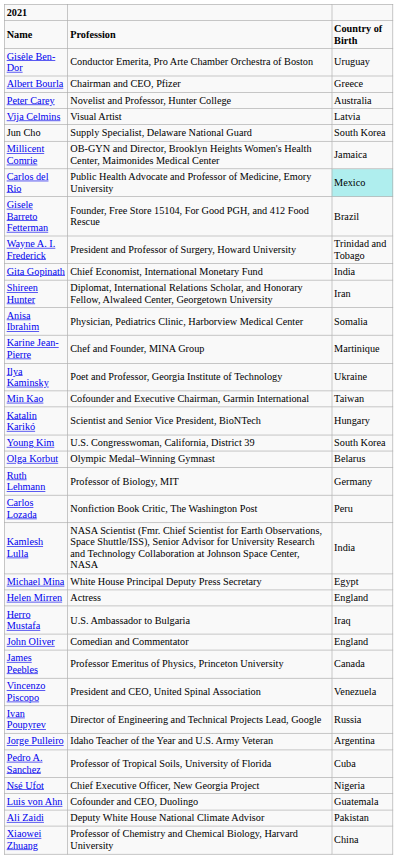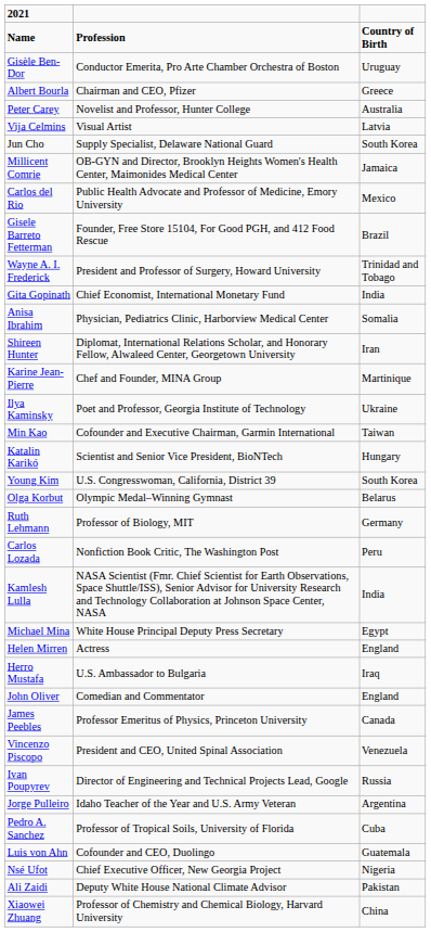 <table class="wikitable">
 <tr>
 <td><strong>2021</strong></td>
 <td></td>
 <td></td>
 </tr>
 <tr>
 <td><strong>Name</strong></td>
 <td><strong>Profession</strong></td>
 <td><strong>Country of Birth</strong></td>
 </tr>
 <tr>
 <td><a href='#'>Gisèle Ben-Dor</a></td>
 <td>Conductor Emerita, Pro Arte Chamber Orchestra of Boston</td>
 <td>Uruguay</td>
 </tr>
 <tr>
 <td><a href='#'>Albert Bourla</a></td>
 <td>Chairman and CEO, Pfizer</td>
 <td>Greece</td>
 </tr>
 <tr>
 <td><a href='#'>Peter Carey</a></td>
 <td>Novelist and Professor, Hunter College</td>
 <td>Australia</td>
 </tr>
 <tr>
 <td><a href='#'>Vija Celmins</a></td>
 <td>Visual Artist</td>
 <td>Latvia</td>
 </tr>
 <tr>
 <td>Jun Cho</td>
 <td>Supply Specialist, Delaware National Guard</td>
 <td>South Korea</td>
 </tr>
 <tr>
 <td><a href='#'>Millicent Comrie</a></td>
 <td>OB-GYN and Director, Brooklyn Heights Women's Health Center, Maimonides Medical Center</td>
 <td>Jamaica</td>
 </tr>
 <tr>
 <td><a href='#'>Carlos del Rio</a></td>
 <td>Public Health Advocate and Professor of Medicine, Emory University</td>
-<td style="background: paleturquoise;">Mexico</td>
+<td>Mexico</td>
 </tr>
 <tr>
 <td><a href='#'>Gisele Barreto Fetterman</a></td>
 <td>Founder, Free Store 15104, For Good PGH, and 412 Food Rescue</td>
 <td>Brazil</td>
 </tr>
 <tr>
 <td><a href='#'>Wayne A. I. Frederick</a></td>
 <td>President and Professor of Surgery, Howard University</td>
 <td>Trinidad and Tobago</td>
 </tr>
 <tr>
 <td><a href='#'>Gita Gopinath</a></td>
 <td>Chief Economist, International Monetary Fund</td>
 <td>India</td>
 </tr>
 <tr>
+<td><a href='#'>Anisa Ibrahim</a></td>
+<td>Physician, Pediatrics Clinic, Harborview Medical Center</td>
+<td>Somalia</td>
+</tr>
+<tr>
 <td><a href='#'>Shireen Hunter</a></td>
 <td>Diplomat, International Relations Scholar, and Honorary Fellow, Alwaleed Center, Georgetown University</td>
 <td>Iran</td>
-</tr>
-<tr>
-<td><a href='#'>Anisa Ibrahim</a></td>
-<td>Physician, Pediatrics Clinic, Harborview Medical Center</td>
-<td>Somalia</td>
 </tr>
 <tr>
 <td><a href='#'>Karine Jean-Pierre</a></td>
 <td>Chef and Founder, MINA Group</td>
 <td>Martinique</td>
 </tr>
 <tr>
 <td><a href='#'>Ilya Kaminsky</a></td>
 <td>Poet and Professor, Georgia Institute of Technology</td>
 <td>Ukraine</td>
 </tr>
 <tr>
 <td><a href='#'>Min Kao</a></td>
 <td>Cofounder and Executive Chairman, Garmin International</td>
 <td>Taiwan</td>
 </tr>
 <tr>
 <td><a href='#'>Katalin Karikó</a></td>
 <td>Scientist and Senior Vice President, BioNTech</td>
 <td>Hungary</td>
 </tr>
 <tr>
 <td><a href='#'>Young Kim</a></td>
 <td>U.S. Congresswoman, California, District 39</td>
 <td>South Korea</td>
 </tr>
 <tr>
 <td><a href='#'>Olga Korbut</a></td>
 <td>Olympic Medal–Winning Gymnast</td>
 <td>Belarus</td>
 </tr>
 <tr>
 <td><a href='#'>Ruth Lehmann</a></td>
 <td>Professor of Biology, MIT</td>
 <td>Germany</td>
 </tr>
 <tr>
 <td><a href='#'>Carlos Lozada</a></td>
 <td>Nonfiction Book Critic, The Washington Post</td>
 <td>Peru</td>
 </tr>
 <tr>
 <td><a href='#'>Kamlesh Lulla</a></td>
 <td>NASA Scientist (Fmr. Chief Scientist for Earth Observations, Space Shuttle/ISS), Senior Advisor for University Research and Technology Collaboration at Johnson Space Center, NASA</td>
 <td>India</td>
 </tr>
 <tr>
 <td><a href='#'>Michael Mina</a></td>
 <td>White House Principal Deputy Press Secretary</td>
 <td>Egypt</td>
 </tr>
 <tr>
 <td><a href='#'>Helen Mirren</a></td>
 <td>Actress</td>
 <td>England</td>
 </tr>
 <tr>
 <td><a href='#'>Herro Mustafa</a></td>
 <td>U.S. Ambassador to Bulgaria</td>
 <td>Iraq</td>
 </tr>
 <tr>
 <td><a href='#'>John Oliver</a></td>
 <td>Comedian and Commentator</td>
 <td>England</td>
 </tr>
 <tr>
 <td><a href='#'>James Peebles</a></td>
 <td>Professor Emeritus of Physics, Princeton University</td>
 <td>Canada</td>
 </tr>
 <tr>
 <td><a href='#'>Vincenzo Piscopo</a></td>
 <td>President and CEO, United Spinal Association</td>
 <td>Venezuela</td>
 </tr>
 <tr>
 <td><a href='#'>Ivan Poupyrev</a></td>
 <td>Director of Engineering and Technical Projects Lead, Google</td>
 <td>Russia</td>
 </tr>
 <tr>
 <td><a href='#'>Jorge Pulleiro</a></td>
 <td>Idaho Teacher of the Year and U.S. Army Veteran</td>
 <td>Argentina</td>
 </tr>
 <tr>
 <td><a href='#'>Pedro A. Sanchez</a></td>
 <td>Professor of Tropical Soils, University of Florida</td>
 <td>Cuba</td>
 </tr>
 <tr>
+<td><a href='#'>Luis von Ahn</a></td>
+<td>Cofounder and CEO, Duolingo</td>
+<td>Guatemala</td>
+</tr>
+<tr>
 <td><a href='#'>Nsé Ufot</a></td>
 <td>Chief Executive Officer, New Georgia Project</td>
 <td>Nigeria</td>
-</tr>
-<tr>
-<td><a href='#'>Luis von Ahn</a></td>
-<td>Cofounder and CEO, Duolingo</td>
-<td>Guatemala</td>
 </tr>
 <tr>
 <td><a href='#'>Ali Zaidi</a></td>
 <td>Deputy White House National Climate Advisor</td>
 <td>Pakistan</td>
 </tr>
 <tr>
 <td><a href='#'>Xiaowei Zhuang</a></td>
 <td>Professor of Chemistry and Chemical Biology, Harvard University</td>
 <td>China</td>
 </tr>
 </table>
